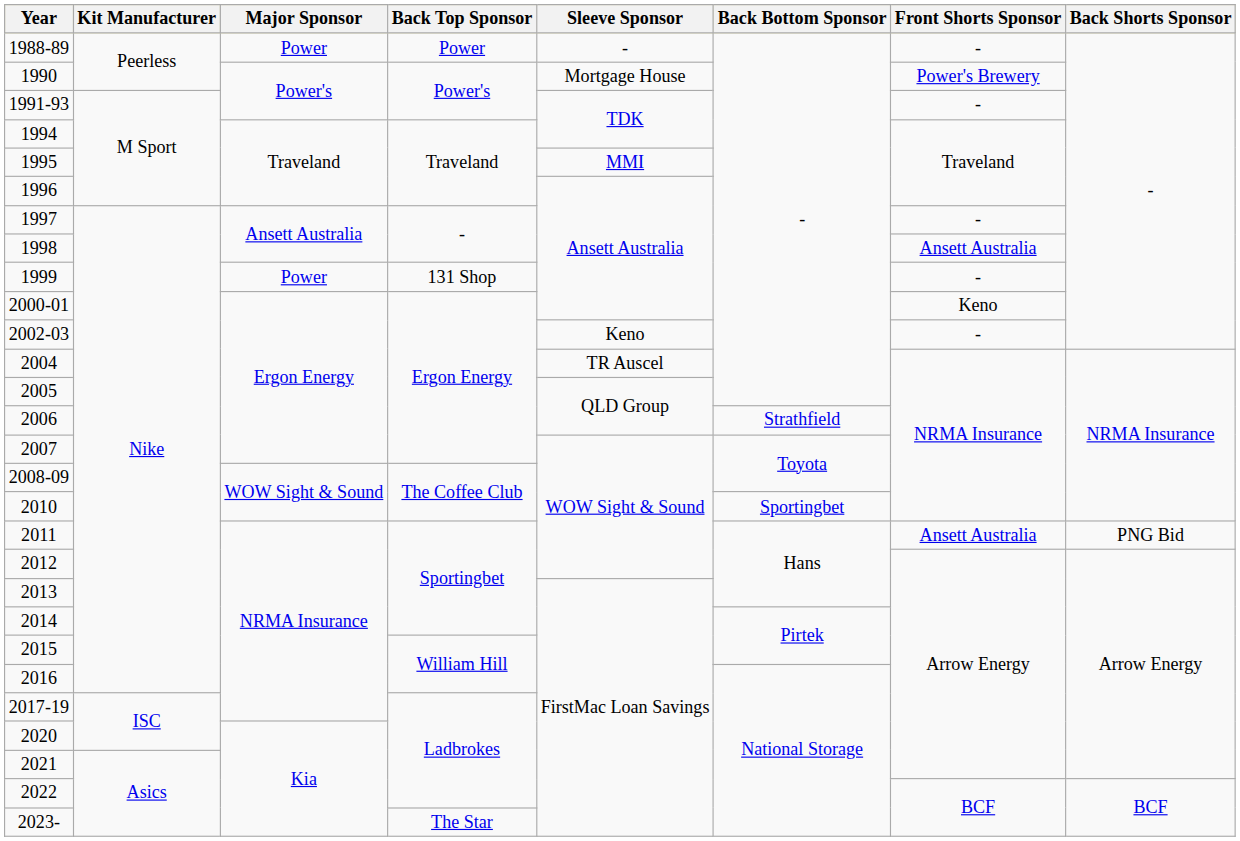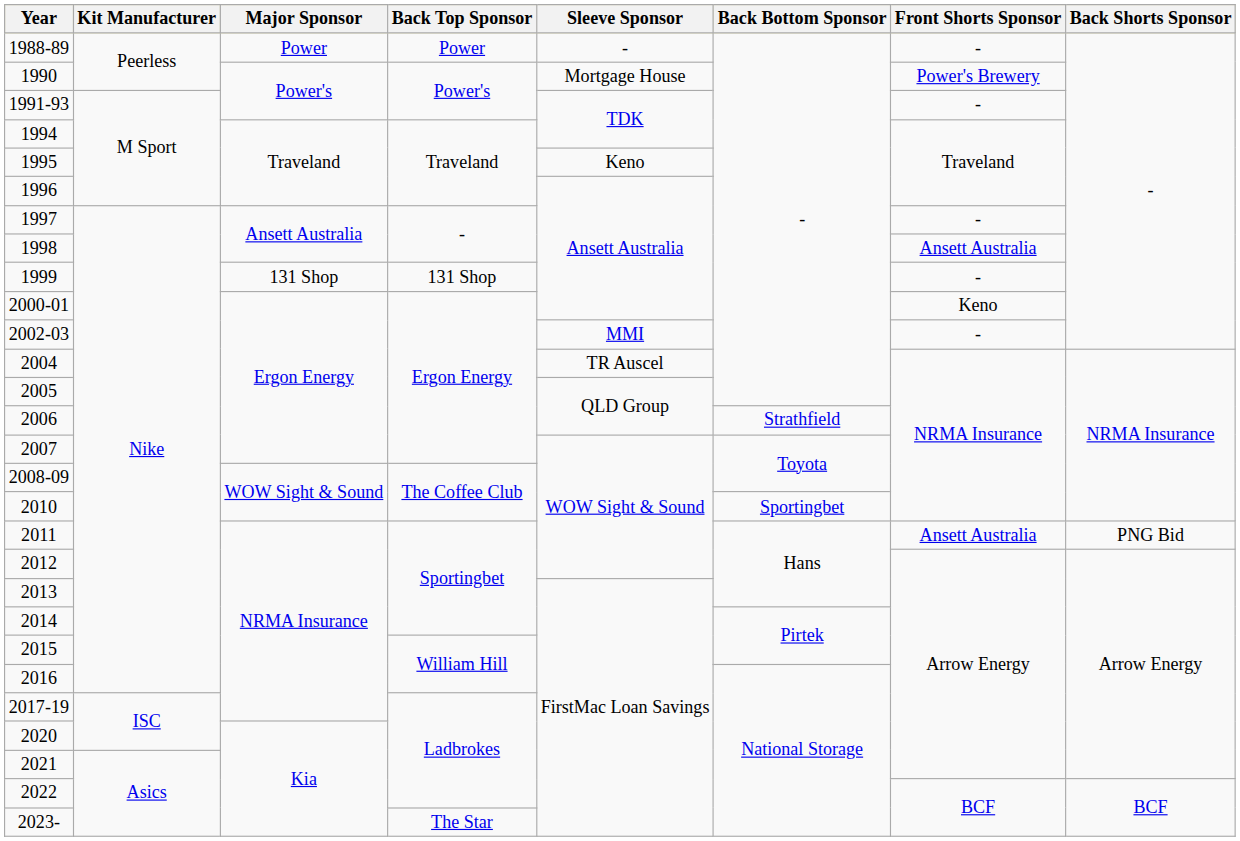 <table class="wikitable sortable" style="text-align:center">
 <tr style="background:#bdb76b;">
 <th>Year</th>
 <th>Kit Manufacturer</th>
 <th>Major Sponsor</th>
 <th>Back Top Sponsor</th>
 <th>Sleeve Sponsor</th>
 <th>Back Bottom Sponsor</th>
 <th>Front Shorts Sponsor</th>
 <th>Back Shorts Sponsor</th>
 </tr>
 <tr>
 <td>1988-89</td>
 <td rowspan="2">Peerless</td>
 <td><a href='#'>Power</a></td>
 <td><a href='#'>Power</a></td>
 <td>-</td>
 <td rowspan="13">-</td>
 <td>-</td>
 <td rowspan="11">-</td>
 </tr>
 <tr>
 <td>1990</td>
 <td rowspan="2"><a href='#'>Power's</a></td>
 <td rowspan="2"><a href='#'>Power's</a></td>
 <td>Mortgage House</td>
 <td><a href='#'>Power's Brewery</a></td>
 </tr>
 <tr>
 <td>1991-93</td>
 <td rowspan="4">M Sport</td>
 <td rowspan="2"><a href='#'>TDK</a></td>
 <td>-</td>
 </tr>
 <tr>
 <td>1994</td>
 <td rowspan="3">Traveland</td>
 <td rowspan="3">Traveland</td>
 <td rowspan="3">Traveland</td>
 </tr>
 <tr>
 <td>1995</td>
-<td><a href='#'>MMI</a></td>
+<td>Keno</td>
 </tr>
 <tr>
 <td>1996</td>
 <td rowspan="5"><a href='#'>Ansett Australia</a></td>
 </tr>
 <tr>
 <td>1997</td>
 <td rowspan="17"><a href='#'>Nike</a></td>
 <td rowspan="2"><a href='#'>Ansett Australia</a></td>
 <td rowspan="2">-</td>
 <td>-</td>
 </tr>
 <tr>
 <td>1998</td>
 <td><a href='#'>Ansett Australia</a></td>
 </tr>
 <tr>
 <td>1999</td>
-<td><a href='#'>Power</a></td>
+<td>131 Shop</td>
 <td>131 Shop</td>
 <td>-</td>
 </tr>
 <tr>
 <td>2000-01</td>
 <td rowspan="6"><a href='#'>Ergon Energy</a></td>
 <td rowspan="6"><a href='#'>Ergon Energy</a></td>
 <td>Keno</td>
 </tr>
 <tr>
 <td>2002-03</td>
-<td>Keno</td>
+<td><a href='#'>MMI</a></td>
 <td>-</td>
 </tr>
 <tr>
 <td>2004</td>
 <td>TR Auscel</td>
 <td rowspan="6"><a href='#'>NRMA Insurance</a></td>
 <td rowspan="6"><a href='#'>NRMA Insurance</a></td>
 </tr>
 <tr>
 <td>2005</td>
 <td rowspan="2">QLD Group</td>
 </tr>
 <tr>
 <td>2006</td>
 <td><a href='#'>Strathfield</a></td>
 </tr>
 <tr>
 <td>2007</td>
 <td rowspan="5"><a href='#'>WOW Sight & Sound</a></td>
 <td rowspan="2"><a href='#'>Toyota</a></td>
 </tr>
 <tr>
 <td>2008-09</td>
 <td rowspan="2"><a href='#'>WOW Sight & Sound</a></td>
 <td rowspan="2"><a href='#'>The Coffee Club</a></td>
 </tr>
 <tr>
 <td>2010</td>
 <td><a href='#'>Sportingbet</a></td>
 </tr>
 <tr>
 <td>2011</td>
 <td rowspan="7"><a href='#'>NRMA Insurance</a></td>
 <td rowspan="4"><a href='#'>Sportingbet</a></td>
 <td rowspan="3">Hans</td>
 <td><a href='#'>Ansett Australia</a></td>
 <td>PNG Bid</td>
 </tr>
 <tr>
 <td>2012</td>
 <td rowspan="8">Arrow Energy</td>
 <td rowspan="8">Arrow Energy</td>
 </tr>
 <tr>
 <td>2013</td>
 <td rowspan="9">FirstMac Loan Savings</td>
 </tr>
 <tr>
 <td>2014</td>
 <td rowspan="2"><a href='#'>Pirtek</a></td>
 </tr>
 <tr>
 <td>2015</td>
 <td rowspan="2"><a href='#'>William Hill</a></td>
 </tr>
 <tr>
 <td>2016</td>
 <td rowspan="6"><a href='#'>National Storage</a></td>
 </tr>
 <tr>
 <td>2017-19</td>
 <td rowspan="2"><a href='#'>ISC</a></td>
 <td rowspan="4"><a href='#'>Ladbrokes</a></td>
 </tr>
 <tr>
 <td>2020</td>
 <td rowspan="4"><a href='#'>Kia</a></td>
 </tr>
 <tr>
 <td>2021</td>
 <td rowspan="3"><a href='#'>Asics</a></td>
 </tr>
 <tr>
 <td>2022</td>
 <td rowspan="2"><a href='#'>BCF</a></td>
 <td rowspan="2"><a href='#'>BCF</a></td>
 </tr>
 <tr>
 <td>2023-</td>
 <td><a href='#'>The Star</a></td>
 </tr>
 </table>
